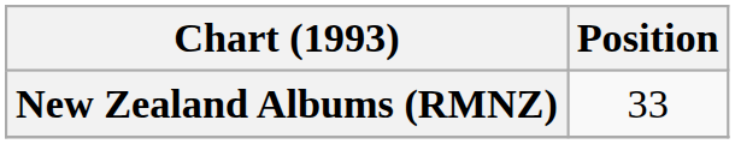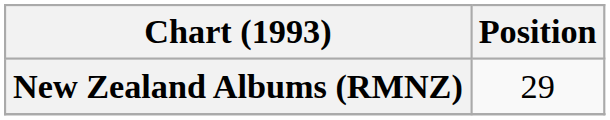 <table class="wikitable plainrowheaders" style="text-align:center">
 <tr>
 <th scope="col">Chart (1993)</th>
 <th scope="col">Position</th>
 </tr>
 <tr>
 <th scope="row">New Zealand Albums (RMNZ)</th>
-<td>33</td>
+<td>29</td>
 </tr>
 <tr>
 </tr>
 </table>
